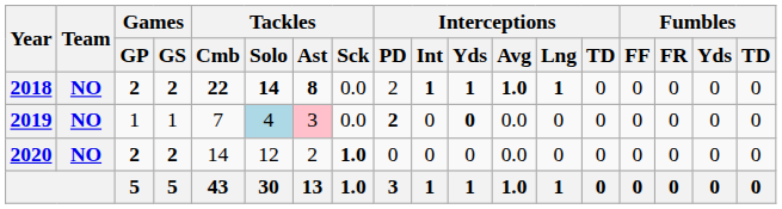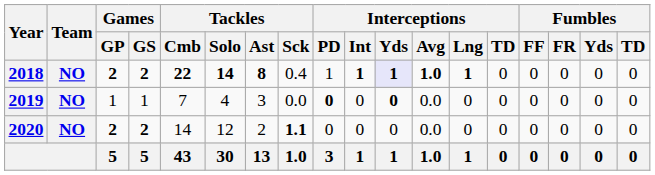 <table class="wikitable" style="text-align:center;">
 <tr>
 <th rowspan="2">Year</th>
 <th rowspan="2">Team</th>
 <th colspan="2">Games</th>
 <th colspan="4">Tackles</th>
 <th colspan="6">Interceptions</th>
 <th colspan="4">Fumbles</th>
 </tr>
 <tr>
 <th>GP</th>
 <th>GS</th>
 <th>Cmb</th>
 <th>Solo</th>
 <th>Ast</th>
 <th>Sck</th>
 <th>PD</th>
 <th>Int</th>
 <th>Yds</th>
 <th>Avg</th>
 <th>Lng</th>
 <th>TD</th>
 <th>FF</th>
 <th>FR</th>
 <th>Yds</th>
 <th>TD</th>
 </tr>
 <tr>
 <th><a href='#'>2018</a></th>
 <th><a href='#'>NO</a></th>
 <td><strong>2</strong></td>
 <td><strong>2</strong></td>
 <td><strong>22</strong></td>
 <td><strong>14</strong></td>
 <td><strong>8</strong></td>
-<td>0.0</td>
-<td>2</td>
+<td>0.4</td>
+<td>1</td>
 <td><strong>1</strong></td>
-<td><strong>1</strong></td>
+<td style="background: lavender;"><strong>1</strong></td>
 <td><strong>1.0</strong></td>
 <td><strong>1</strong></td>
 <td>0</td>
 <td>0</td>
 <td>0</td>
 <td>0</td>
 <td>0</td>
 </tr>
 <tr>
 <th><a href='#'>2019</a></th>
 <th><a href='#'>NO</a></th>
 <td>1</td>
 <td>1</td>
 <td>7</td>
-<td style="background: lightblue;">4</td>
-<td style="background: pink;">3</td>
+<td>4</td>
+<td>3</td>
 <td>0.0</td>
-<td><strong>2</strong></td>
+<td><strong>0</strong></td>
 <td>0</td>
 <td><strong>0</strong></td>
 <td>0.0</td>
 <td>0</td>
 <td>0</td>
 <td>0</td>
 <td>0</td>
 <td>0</td>
 <td>0</td>
 </tr>
 <tr>
 <th><a href='#'>2020</a></th>
 <th><a href='#'>NO</a></th>
 <td><strong>2</strong></td>
 <td><strong>2</strong></td>
 <td>14</td>
 <td>12</td>
 <td>2</td>
-<td><strong>1.0</strong></td>
+<td><strong>1.1</strong></td>
 <td>0</td>
 <td>0</td>
 <td>0</td>
 <td>0.0</td>
 <td>0</td>
 <td>0</td>
 <td>0</td>
 <td>0</td>
 <td>0</td>
 <td>0</td>
 </tr>
 <tr>
 <th colspan="2"></th>
 <th>5</th>
 <th>5</th>
 <th>43</th>
 <th>30</th>
 <th>13</th>
 <th>1.0</th>
 <th>3</th>
 <th>1</th>
 <th>1</th>
 <th>1.0</th>
 <th>1</th>
 <th>0</th>
 <th>0</th>
 <th>0</th>
 <th>0</th>
 <th>0</th>
 </tr>
 </table>
